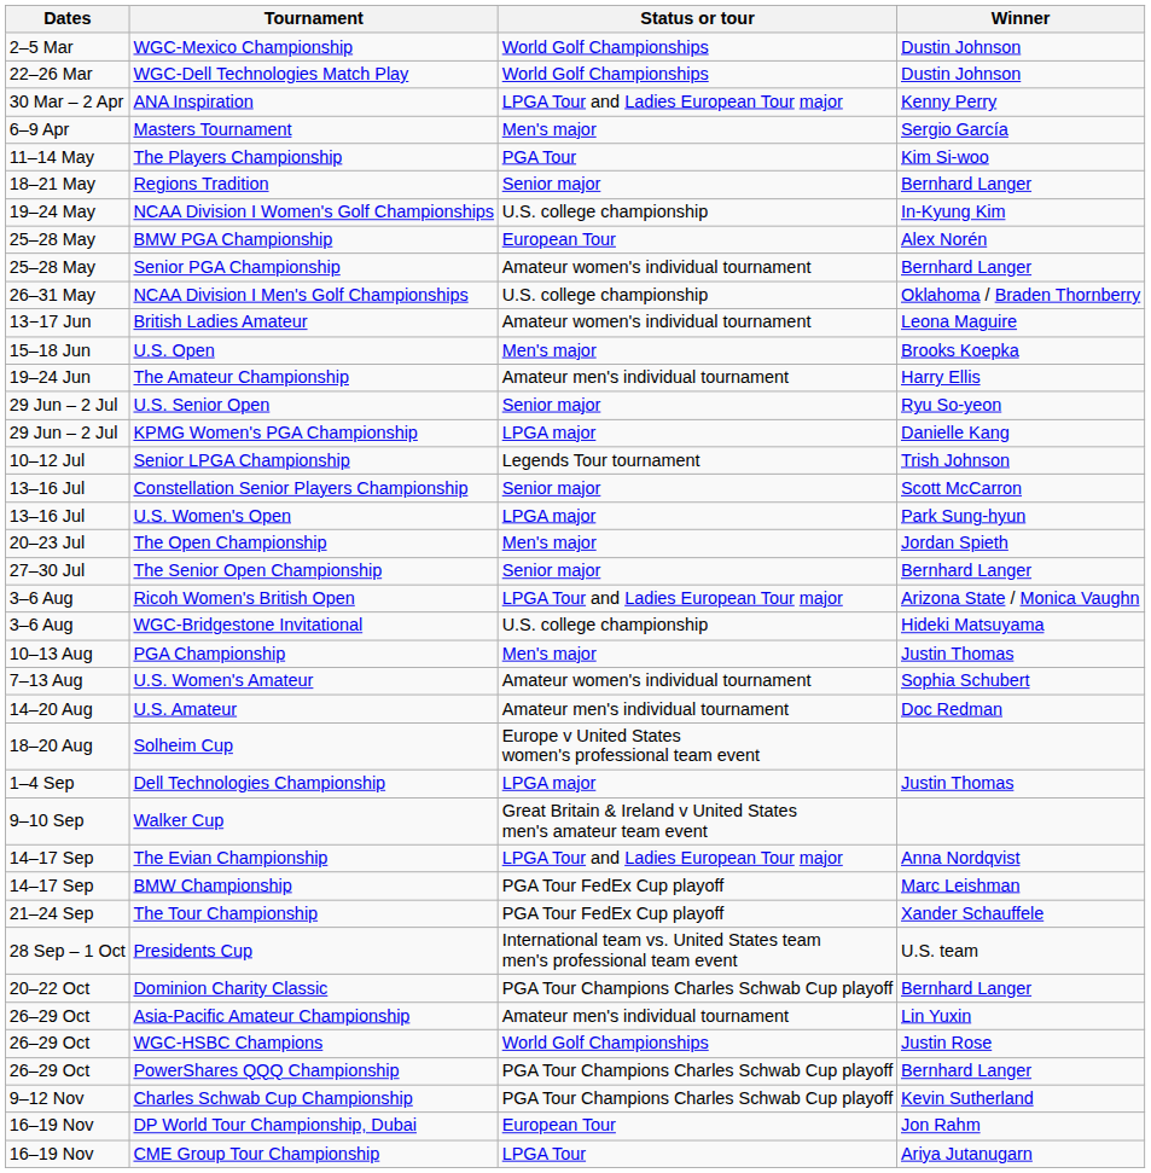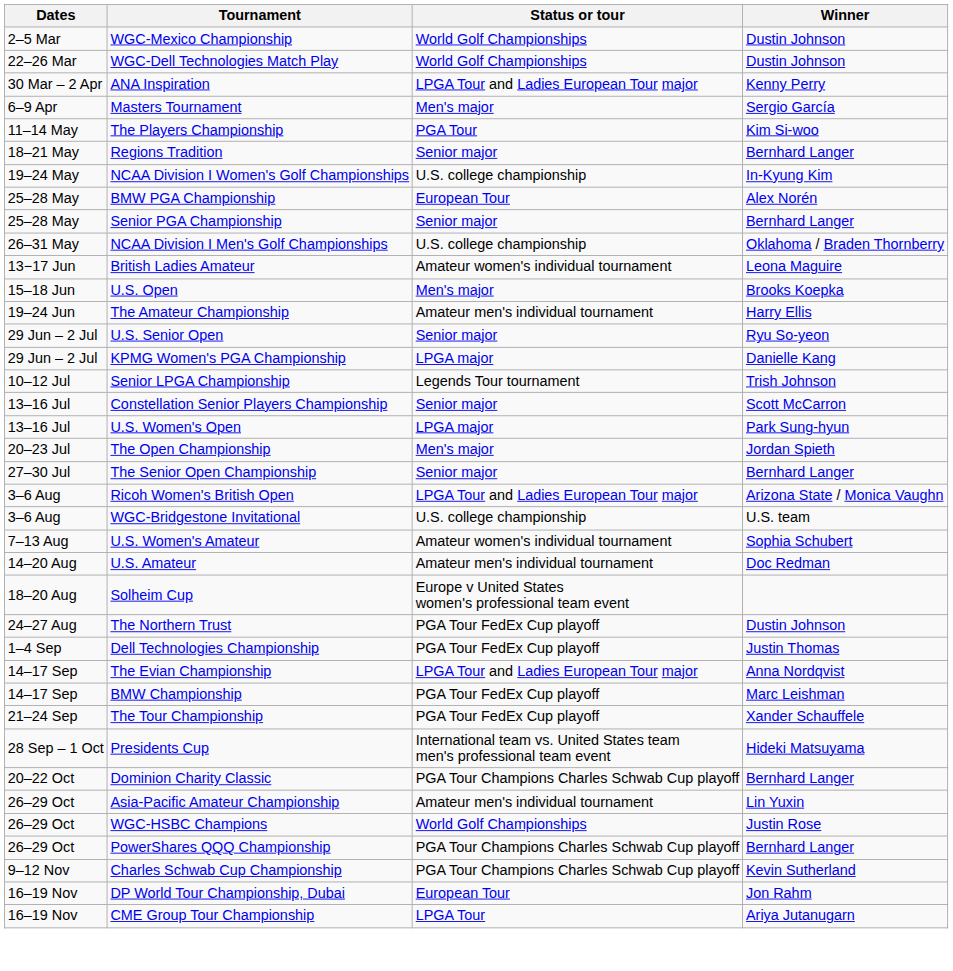 <table class="wikitable">
 <tr>
 <th>Dates</th>
 <th>Tournament</th>
 <th>Status or tour</th>
 <th>Winner</th>
 </tr>
 <tr>
 <td>2–5 Mar</td>
 <td><a href='#'>WGC-Mexico Championship</a></td>
 <td><a href='#'>World Golf Championships</a></td>
 <td> <a href='#'>Dustin Johnson</a></td>
 </tr>
 <tr>
 <td>22–26 Mar</td>
 <td><a href='#'>WGC-Dell Technologies Match Play</a></td>
 <td><a href='#'>World Golf Championships</a></td>
 <td> <a href='#'>Dustin Johnson</a></td>
 </tr>
 <tr>
 <td>30 Mar – 2 Apr</td>
 <td><a href='#'>ANA Inspiration</a></td>
 <td><a href='#'>LPGA Tour</a> and <a href='#'>Ladies European Tour</a> <a href='#'>major</a></td>
 <td> <a href='#'>Kenny Perry</a></td>
 </tr>
 <tr>
 <td>6–9 Apr</td>
 <td><a href='#'>Masters Tournament</a></td>
 <td><a href='#'>Men's major</a></td>
 <td> <a href='#'>Sergio García</a></td>
 </tr>
 <tr>
 <td>11–14 May</td>
 <td><a href='#'>The Players Championship</a></td>
 <td><a href='#'>PGA Tour</a></td>
 <td> <a href='#'>Kim Si-woo</a></td>
 </tr>
 <tr>
 <td>18–21  May</td>
 <td><a href='#'>Regions Tradition</a></td>
 <td><a href='#'>Senior major</a></td>
 <td> <a href='#'>Bernhard Langer</a></td>
 </tr>
 <tr>
 <td>19–24 May</td>
 <td><a href='#'>NCAA Division I Women's Golf Championships</a></td>
 <td>U.S. college championship</td>
 <td> <a href='#'>In-Kyung Kim</a></td>
 </tr>
 <tr>
 <td>25–28 May</td>
 <td><a href='#'>BMW PGA Championship</a></td>
 <td><a href='#'>European Tour</a></td>
 <td> <a href='#'>Alex Norén</a></td>
 </tr>
 <tr>
 <td>25–28 May</td>
 <td><a href='#'>Senior PGA Championship</a></td>
-<td>Amateur women's individual tournament</td>
+<td><a href='#'>Senior major</a></td>
 <td> <a href='#'>Bernhard Langer</a></td>
 </tr>
 <tr>
 <td>26–31 May</td>
 <td><a href='#'>NCAA Division I Men's Golf Championships</a></td>
 <td>U.S. college championship</td>
 <td><a href='#'>Oklahoma</a> / <a href='#'>Braden Thornberry</a></td>
 </tr>
 <tr>
 <td>13−17 Jun</td>
 <td><a href='#'>British Ladies Amateur</a></td>
 <td>Amateur women's individual tournament</td>
 <td> <a href='#'>Leona Maguire</a></td>
 </tr>
 <tr>
 <td>15–18 Jun</td>
 <td><a href='#'>U.S. Open</a></td>
 <td><a href='#'>Men's major</a></td>
 <td> <a href='#'>Brooks Koepka</a></td>
 </tr>
 <tr>
 <td>19–24 Jun</td>
 <td><a href='#'>The Amateur Championship</a></td>
 <td>Amateur men's individual tournament</td>
 <td> <a href='#'>Harry Ellis</a></td>
 </tr>
 <tr>
 <td>29 Jun  – 2 Jul</td>
 <td><a href='#'>U.S. Senior Open</a></td>
 <td><a href='#'>Senior major</a></td>
 <td> <a href='#'>Ryu So-yeon</a></td>
 </tr>
 <tr>
 <td>29 Jun  – 2 Jul</td>
 <td><a href='#'>KPMG Women's PGA Championship</a></td>
 <td><a href='#'>LPGA major</a></td>
 <td> <a href='#'>Danielle Kang</a></td>
 </tr>
 <tr>
 <td>10–12 Jul</td>
 <td><a href='#'>Senior LPGA Championship</a></td>
 <td>Legends Tour tournament</td>
 <td> <a href='#'>Trish Johnson</a></td>
 </tr>
 <tr>
 <td>13–16 Jul</td>
 <td><a href='#'>Constellation Senior Players Championship</a></td>
 <td><a href='#'>Senior major</a></td>
 <td> <a href='#'>Scott McCarron</a></td>
 </tr>
 <tr>
 <td>13–16 Jul</td>
 <td><a href='#'>U.S. Women's Open</a></td>
 <td><a href='#'>LPGA major</a></td>
 <td> <a href='#'>Park Sung-hyun</a></td>
 </tr>
 <tr>
 <td>20–23 Jul</td>
 <td><a href='#'>The Open Championship</a></td>
 <td><a href='#'>Men's major</a></td>
 <td> <a href='#'>Jordan Spieth</a></td>
 </tr>
 <tr>
 <td>27–30 Jul</td>
 <td><a href='#'>The Senior Open Championship</a></td>
 <td><a href='#'>Senior major</a></td>
 <td> <a href='#'>Bernhard Langer</a></td>
 </tr>
 <tr>
 <td>3–6 Aug</td>
 <td><a href='#'>Ricoh Women's British Open</a></td>
 <td><a href='#'>LPGA Tour</a> and <a href='#'>Ladies European Tour</a> <a href='#'>major</a></td>
 <td><a href='#'>Arizona State</a> / <a href='#'>Monica Vaughn</a></td>
 </tr>
 <tr>
 <td>3–6 Aug</td>
 <td><a href='#'>WGC-Bridgestone Invitational</a></td>
 <td>U.S. college championship</td>
-<td> <a href='#'>Hideki Matsuyama</a></td>
-</tr>
-<tr>
-<td>10–13 Aug</td>
-<td><a href='#'>PGA Championship</a></td>
-<td><a href='#'>Men's major</a></td>
-<td> <a href='#'>Justin Thomas</a></td>
+<td> U.S. team</td>
 </tr>
 <tr>
 <td>7–13 Aug</td>
 <td><a href='#'>U.S. Women's Amateur</a></td>
 <td>Amateur women's individual tournament</td>
 <td> <a href='#'>Sophia Schubert</a></td>
 </tr>
 <tr>
 <td>14–20 Aug</td>
 <td><a href='#'>U.S. Amateur</a></td>
 <td>Amateur men's individual tournament</td>
 <td> <a href='#'>Doc Redman</a></td>
 </tr>
 <tr>
 <td>18–20 Aug</td>
 <td><a href='#'>Solheim Cup</a></td>
 <td>Europe v United States<br>women's professional team event</td>
 <td></td>
 </tr>
 <tr>
+<td>24–27 Aug</td>
+<td><a href='#'>The Northern Trust</a></td>
+<td>PGA Tour FedEx Cup playoff</td>
+<td> <a href='#'>Dustin Johnson</a></td>
+</tr>
+<tr>
 <td>1–4 Sep</td>
 <td><a href='#'>Dell Technologies Championship</a></td>
-<td><a href='#'>LPGA major</a></td>
+<td>PGA Tour FedEx Cup playoff</td>
 <td> <a href='#'>Justin Thomas</a></td>
-</tr>
-<tr>
-<td>9–10 Sep</td>
-<td><a href='#'>Walker Cup</a></td>
-<td>Great Britain & Ireland v United States<br>men's amateur team event</td>
-<td></td>
 </tr>
 <tr>
 <td>14–17 Sep</td>
 <td><a href='#'>The Evian Championship</a></td>
 <td><a href='#'>LPGA Tour</a> and <a href='#'>Ladies European Tour</a> <a href='#'>major</a></td>
 <td> <a href='#'>Anna Nordqvist</a></td>
 </tr>
 <tr>
 <td>14–17 Sep</td>
 <td><a href='#'>BMW Championship</a></td>
 <td>PGA Tour FedEx Cup playoff</td>
 <td> <a href='#'>Marc Leishman</a></td>
 </tr>
 <tr>
 <td>21–24 Sep</td>
 <td><a href='#'>The Tour Championship</a></td>
 <td>PGA Tour FedEx Cup playoff</td>
 <td> <a href='#'>Xander Schauffele</a></td>
 </tr>
 <tr>
 <td>28 Sep – 1 Oct</td>
 <td><a href='#'>Presidents Cup</a></td>
 <td>International team vs. United States team<br>men's professional team event</td>
-<td> U.S. team</td>
+<td> <a href='#'>Hideki Matsuyama</a></td>
 </tr>
 <tr>
 <td>20–22 Oct</td>
 <td><a href='#'>Dominion Charity Classic</a></td>
 <td>PGA Tour Champions Charles Schwab Cup playoff</td>
 <td> <a href='#'>Bernhard Langer</a></td>
 </tr>
 <tr>
 <td>26–29 Oct</td>
 <td><a href='#'>Asia-Pacific Amateur Championship</a></td>
 <td>Amateur men's individual tournament</td>
 <td> <a href='#'>Lin Yuxin</a></td>
 </tr>
 <tr>
 <td>26–29 Oct</td>
 <td><a href='#'>WGC-HSBC Champions</a></td>
 <td><a href='#'>World Golf Championships</a></td>
 <td> <a href='#'>Justin Rose</a></td>
 </tr>
 <tr>
 <td>26–29 Oct</td>
 <td><a href='#'>PowerShares QQQ Championship</a></td>
 <td>PGA Tour Champions Charles Schwab Cup playoff</td>
 <td> <a href='#'>Bernhard Langer</a></td>
 </tr>
 <tr>
 <td>9–12 Nov</td>
 <td><a href='#'>Charles Schwab Cup Championship</a></td>
 <td>PGA Tour Champions Charles Schwab Cup playoff</td>
 <td> <a href='#'>Kevin Sutherland</a></td>
 </tr>
 <tr>
 <td>16–19 Nov</td>
 <td><a href='#'>DP World Tour Championship, Dubai</a></td>
 <td><a href='#'>European Tour</a></td>
 <td> <a href='#'>Jon Rahm</a></td>
 </tr>
 <tr>
 <td>16–19 Nov</td>
 <td><a href='#'>CME Group Tour Championship</a></td>
 <td><a href='#'>LPGA Tour</a></td>
 <td> <a href='#'>Ariya Jutanugarn</a></td>
 </tr>
 </table>
